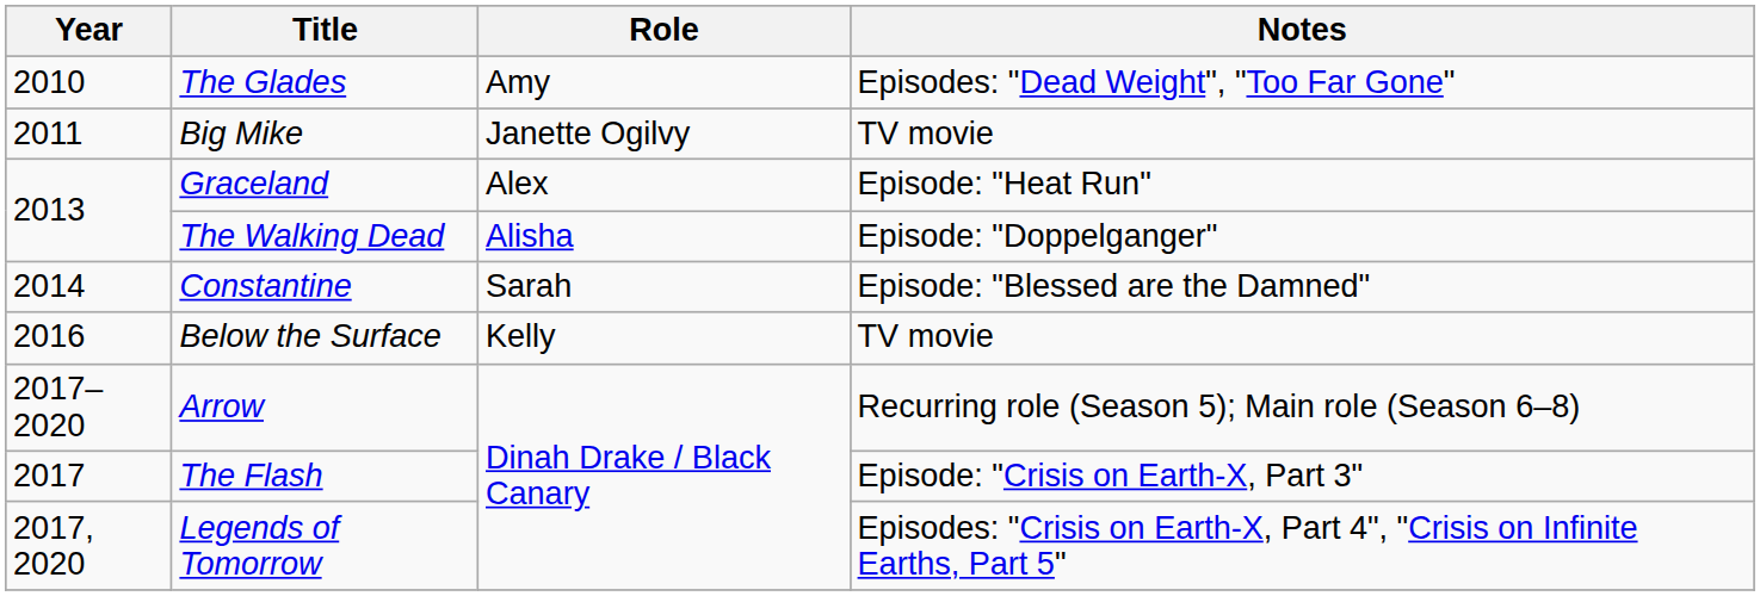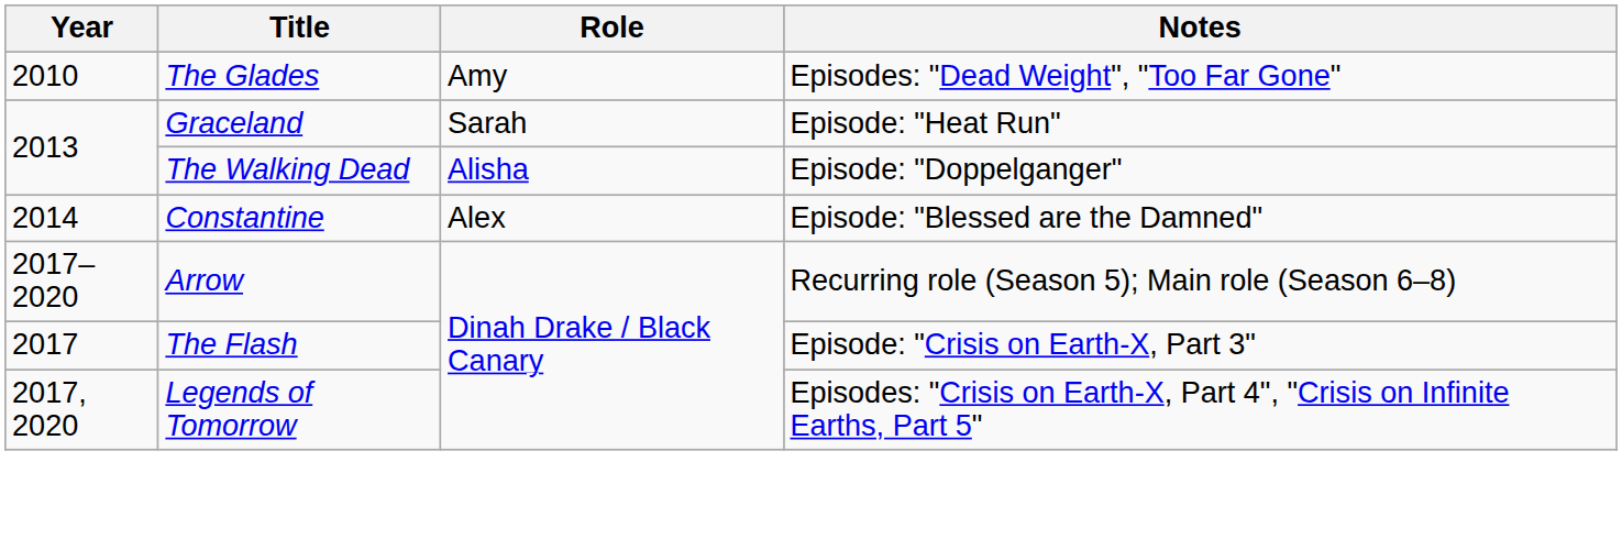 <table class="wikitable sortable">
 <tr>
 <th>Year</th>
 <th>Title</th>
 <th>Role</th>
 <th class="unsortable">Notes</th>
 </tr>
 <tr>
 <td>2010</td>
 <td><em><a href='#'>The Glades</a></em></td>
 <td>Amy</td>
 <td>Episodes: "<a href='#'>Dead Weight</a>", "<a href='#'>Too Far Gone</a>"</td>
 </tr>
 <tr>
-<td>2011</td>
-<td><em>Big Mike</em></td>
-<td>Janette Ogilvy</td>
-<td>TV movie</td>
-</tr>
-<tr>
 <td rowspan=2>2013</td>
 <td><em><a href='#'>Graceland</a></em></td>
-<td>Alex</td>
+<td>Sarah</td>
 <td>Episode: "Heat Run"</td>
 </tr>
 <tr>
 <td><em><a href='#'>The Walking Dead</a></em></td>
 <td><a href='#'>Alisha</a></td>
 <td>Episode: "Doppelganger"</td>
 </tr>
 <tr>
 <td>2014</td>
 <td><em><a href='#'>Constantine</a></em></td>
-<td>Sarah</td>
+<td>Alex</td>
 <td>Episode: "Blessed are the Damned"</td>
-</tr>
-<tr>
-<td>2016</td>
-<td><em>Below the Surface</em></td>
-<td>Kelly</td>
-<td>TV movie</td>
 </tr>
 <tr>
 <td>2017–2020</td>
 <td><em><a href='#'>Arrow</a></em></td>
 <td rowspan="3"><a href='#'>Dinah Drake / Black Canary</a></td>
 <td>Recurring role (Season 5); Main role (Season 6–8)</td>
 </tr>
 <tr>
 <td>2017</td>
 <td><em><a href='#'>The Flash</a></em></td>
 <td>Episode: "<a href='#'>Crisis on Earth-X</a>, Part 3"</td>
 </tr>
 <tr>
 <td>2017, 2020</td>
 <td><em><a href='#'>Legends of Tomorrow</a></em></td>
 <td>Episodes: "<a href='#'>Crisis on Earth-X</a>, Part 4", "<a href='#'>Crisis on Infinite Earths, Part 5</a>"</td>
 </tr>
 </table>
